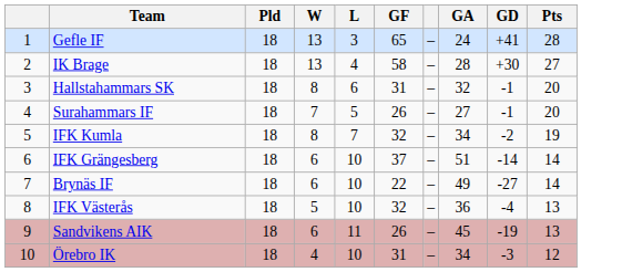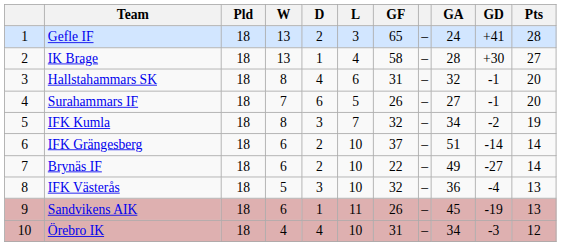 <table class="wikitable" style="text-align: center;">
 <tr>
 <th style="width: 40px;"></th>
 <th style="width: 200px;">Team</th>
 <th style="width: 45px;">Pld</th>
 <th style="width: 35px;">W</th>
+<th style="width: 35px;">D</th>
 <th style="width: 35px;">L</th>
 <th style="width: 45px;">GF</th>
 <th></th>
 <th style="width: 45px;">GA</th>
 <th style="width: 35px;">GD</th>
 <th style="width: 45px;">Pts</th>
 </tr>
 <tr style="background: #d2e6ff">
 <td>1</td>
 <td style="text-align: left;"><a href='#'>Gefle IF</a></td>
 <td>18</td>
 <td>13</td>
+<td>2</td>
 <td>3</td>
 <td>65</td>
 <td>–</td>
 <td>24</td>
 <td>+41</td>
 <td>28</td>
 </tr>
 <tr>
 <td>2</td>
 <td style="text-align: left;"><a href='#'>IK Brage</a></td>
 <td>18</td>
 <td>13</td>
+<td>1</td>
 <td>4</td>
 <td>58</td>
 <td>–</td>
 <td>28</td>
 <td>+30</td>
 <td>27</td>
 </tr>
 <tr>
 <td>3</td>
 <td style="text-align: left;"><a href='#'>Hallstahammars SK</a></td>
 <td>18</td>
 <td>8</td>
+<td>4</td>
 <td>6</td>
 <td>31</td>
 <td>–</td>
 <td>32</td>
 <td>-1</td>
 <td>20</td>
 </tr>
 <tr>
 <td>4</td>
 <td style="text-align: left;"><a href='#'>Surahammars IF</a></td>
 <td>18</td>
 <td>7</td>
+<td>6</td>
 <td>5</td>
 <td>26</td>
 <td>–</td>
 <td>27</td>
 <td>-1</td>
 <td>20</td>
 </tr>
 <tr>
 <td>5</td>
 <td style="text-align: left;"><a href='#'>IFK Kumla</a></td>
 <td>18</td>
 <td>8</td>
+<td>3</td>
 <td>7</td>
 <td>32</td>
 <td>–</td>
 <td>34</td>
 <td>-2</td>
 <td>19</td>
 </tr>
 <tr>
 <td>6</td>
 <td style="text-align: left;"><a href='#'>IFK Grängesberg</a></td>
 <td>18</td>
 <td>6</td>
+<td>2</td>
 <td>10</td>
 <td>37</td>
 <td>–</td>
 <td>51</td>
 <td>-14</td>
 <td>14</td>
 </tr>
 <tr>
 <td>7</td>
 <td style="text-align: left;"><a href='#'>Brynäs IF</a></td>
 <td>18</td>
 <td>6</td>
+<td>2</td>
 <td>10</td>
 <td>22</td>
 <td>–</td>
 <td>49</td>
 <td>-27</td>
 <td>14</td>
 </tr>
 <tr>
 <td>8</td>
 <td style="text-align: left;"><a href='#'>IFK Västerås</a></td>
 <td>18</td>
 <td>5</td>
+<td>3</td>
 <td>10</td>
 <td>32</td>
 <td>–</td>
 <td>36</td>
 <td>-4</td>
 <td>13</td>
 </tr>
 <tr style="background: #deb0b0">
 <td>9</td>
 <td style="text-align: left;"><a href='#'>Sandvikens AIK</a></td>
 <td>18</td>
 <td>6</td>
+<td>1</td>
 <td>11</td>
 <td>26</td>
 <td>–</td>
 <td>45</td>
 <td>-19</td>
 <td>13</td>
 </tr>
 <tr style="background: #deb0b0">
 <td>10</td>
 <td style="text-align: left;"><a href='#'>Örebro IK</a></td>
 <td>18</td>
 <td>4</td>
+<td>4</td>
 <td>10</td>
 <td>31</td>
 <td>–</td>
 <td>34</td>
 <td>-3</td>
 <td>12</td>
 </tr>
 </table>
